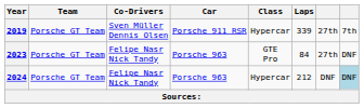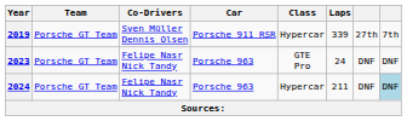 <table class="wikitable" style="text-align:center; font-size:90%">
 <tr>
 <th>Year</th>
 <th>Team</th>
 <th>Co-Drivers</th>
 <th>Car</th>
 <th>Class</th>
 <th>Laps</th>
 <th></th>
 <th></th>
 </tr>
 <tr>
 <th><a href='#'>2019</a></th>
 <td align="left"> <a href='#'>Porsche GT Team</a></td>
 <td align="left"> <a href='#'>Sven Müller</a><br> <a href='#'>Dennis Olsen</a></td>
 <td align="left"><a href='#'>Porsche 911 RSR</a></td>
 <td>Hypercar</td>
 <td>339</td>
 <td>27th</td>
 <td>7th</td>
 </tr>
 <tr>
 <th><a href='#'>2023</a></th>
 <td align="left"> <a href='#'>Porsche GT Team</a></td>
 <td align="left"> <a href='#'>Felipe Nasr</a><br> <a href='#'>Nick Tandy</a></td>
 <td align="left"><a href='#'>Porsche 963</a></td>
 <td>GTE<br>Pro</td>
-<td>84</td>
-<td>27th</td>
+<td>24</td>
+<td>DNF</td>
 <td>DNF</td>
 </tr>
 <tr>
 <th><a href='#'>2024</a></th>
 <td align="left"> <a href='#'>Porsche GT Team</a></td>
 <td align="left"> <a href='#'>Felipe Nasr</a><br> <a href='#'>Nick Tandy</a></td>
 <td align="left"><a href='#'>Porsche 963</a></td>
 <td>Hypercar</td>
-<td>212</td>
+<td>211</td>
 <td>DNF</td>
 <td style="background: lightblue;">DNF</td>
 </tr>
 <tr>
 <th colspan="8">Sources:</th>
 </tr>
 </table>
